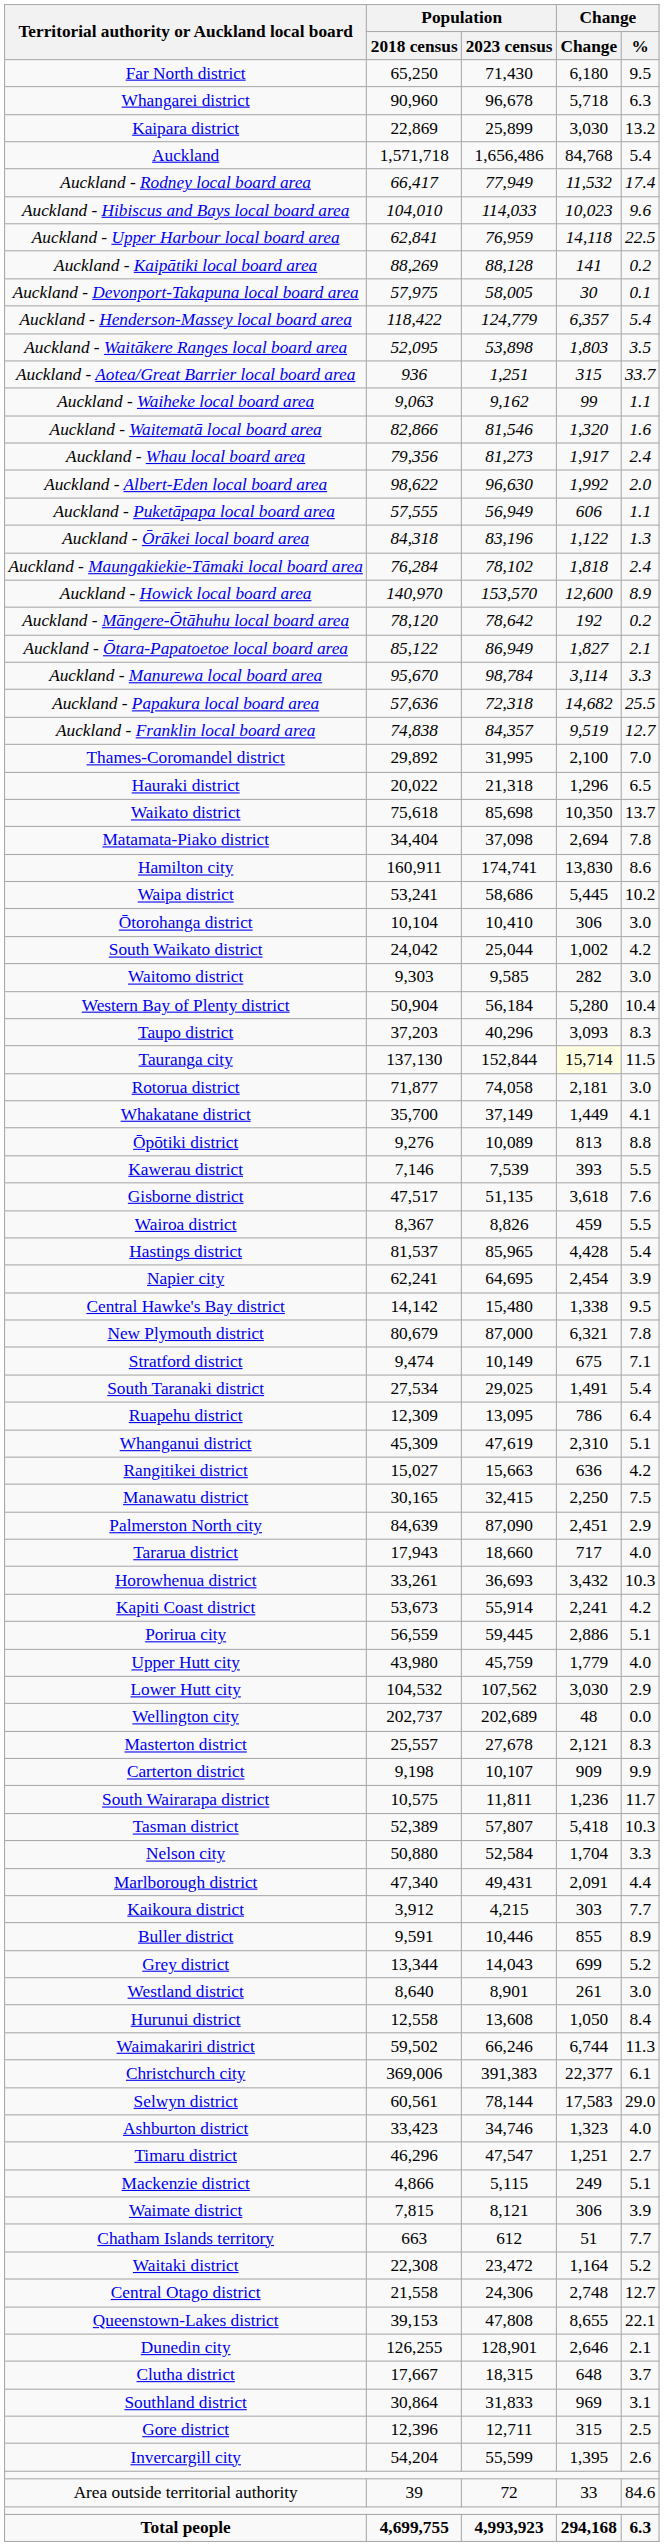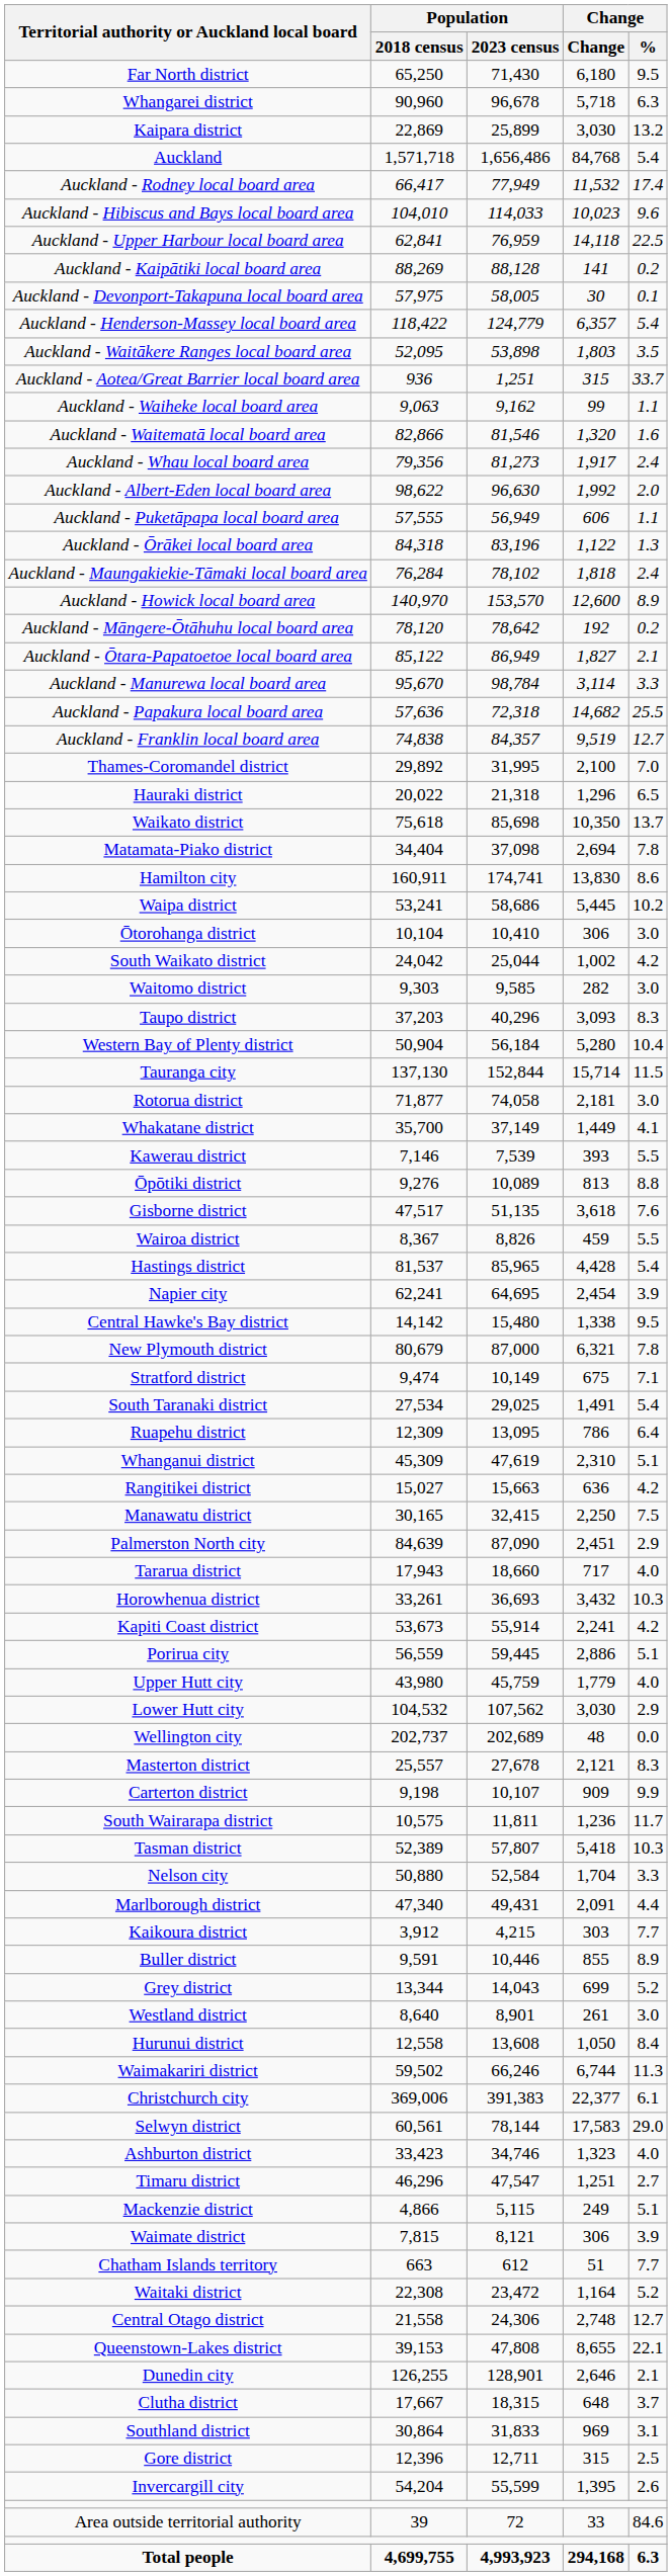 <table class="wikitable sortable mw-collapsible mw-collapsed" style="text-align:center;">
 <tr>
 <th rowspan="2">Territorial authority or Auckland local board</th>
 <th colspan="2">Population</th>
 <th colspan="2">Change</th>
 </tr>
 <tr>
 <th>2018 census</th>
 <th>2023 census</th>
 <th>Change</th>
 <th>%</th>
 </tr>
 <tr>
 <td><a href='#'>Far North district</a></td>
 <td>65,250</td>
 <td>71,430</td>
 <td>6,180</td>
 <td>9.5</td>
 </tr>
 <tr>
 <td><a href='#'>Whangarei district</a></td>
 <td>90,960</td>
 <td>96,678</td>
 <td>5,718</td>
 <td>6.3</td>
 </tr>
 <tr>
 <td><a href='#'>Kaipara district</a></td>
 <td>22,869</td>
 <td>25,899</td>
 <td>3,030</td>
 <td>13.2</td>
 </tr>
 <tr>
 <td><a href='#'>Auckland</a></td>
 <td>1,571,718</td>
 <td>1,656,486</td>
 <td>84,768</td>
 <td>5.4</td>
 </tr>
 <tr>
 <td><em>Auckland - <a href='#'>Rodney local board area</a></em></td>
 <td><em>66,417</em></td>
 <td><em>77,949</em></td>
 <td><em>11,532</em></td>
 <td><em>17.4</em></td>
 </tr>
 <tr>
 <td><em>Auckland - <a href='#'>Hibiscus and Bays local board area</a></em></td>
 <td><em>104,010</em></td>
 <td><em>114,033</em></td>
 <td><em>10,023</em></td>
 <td><em>9.6</em></td>
 </tr>
 <tr>
 <td><em>Auckland - <a href='#'>Upper Harbour local board area</a></em></td>
 <td><em>62,841</em></td>
 <td><em>76,959</em></td>
 <td><em>14,118</em></td>
 <td><em>22.5</em></td>
 </tr>
 <tr>
 <td><em>Auckland - <a href='#'>Kaipātiki local board area</a></em></td>
 <td><em>88,269</em></td>
 <td><em>88,128</em></td>
 <td><em>141</em></td>
 <td><em>0.2</em></td>
 </tr>
 <tr>
 <td><em>Auckland - <a href='#'>Devonport-Takapuna local board area</a></em></td>
 <td><em>57,975</em></td>
 <td><em>58,005</em></td>
 <td><em>30</em></td>
 <td><em>0.1</em></td>
 </tr>
 <tr>
 <td><em>Auckland - <a href='#'>Henderson-Massey local board area</a></em></td>
 <td><em>118,422</em></td>
 <td><em>124,779</em></td>
 <td><em>6,357</em></td>
 <td><em>5.4</em></td>
 </tr>
 <tr>
 <td><em>Auckland - <a href='#'>Waitākere Ranges local board area</a></em></td>
 <td><em>52,095</em></td>
 <td><em>53,898</em></td>
 <td><em>1,803</em></td>
 <td><em>3.5</em></td>
 </tr>
 <tr>
 <td><em>Auckland - <a href='#'>Aotea/Great Barrier local board area</a></em></td>
 <td><em>936</em></td>
 <td><em>1,251</em></td>
 <td><em>315</em></td>
 <td><em>33.7</em></td>
 </tr>
 <tr>
 <td><em>Auckland - <a href='#'>Waiheke local board area</a></em></td>
 <td><em>9,063</em></td>
 <td><em>9,162</em></td>
 <td><em>99</em></td>
 <td><em>1.1</em></td>
 </tr>
 <tr>
 <td><em>Auckland - <a href='#'>Waitematā local board area</a></em></td>
 <td><em>82,866</em></td>
 <td><em>81,546</em></td>
 <td><em>1,320</em></td>
 <td><em>1.6</em></td>
 </tr>
 <tr>
 <td><em>Auckland - <a href='#'>Whau local board area</a></em></td>
 <td><em>79,356</em></td>
 <td><em>81,273</em></td>
 <td><em>1,917</em></td>
 <td><em>2.4</em></td>
 </tr>
 <tr>
 <td><em>Auckland - <a href='#'>Albert-Eden local board area</a></em></td>
 <td><em>98,622</em></td>
 <td><em>96,630</em></td>
 <td><em>1,992</em></td>
 <td><em>2.0</em></td>
 </tr>
 <tr>
 <td><em>    Auckland - <a href='#'>Puketāpapa local board area</a></em></td>
 <td><em>57,555</em></td>
 <td><em>56,949</em></td>
 <td><em>606</em></td>
 <td><em>1.1</em></td>
 </tr>
 <tr>
 <td><em>Auckland - <a href='#'>Ōrākei local board area</a></em></td>
 <td><em>84,318</em></td>
 <td><em>83,196</em></td>
 <td><em>1,122</em></td>
 <td><em>1.3</em></td>
 </tr>
 <tr>
 <td><em>Auckland - <a href='#'>Maungakiekie-Tāmaki local board area</a></em></td>
 <td><em>76,284</em></td>
 <td><em>78,102</em></td>
 <td><em>1,818</em></td>
 <td><em>2.4</em></td>
 </tr>
 <tr>
 <td><em>Auckland - <a href='#'>Howick local board area</a></em></td>
 <td><em>140,970</em></td>
 <td><em>153,570</em></td>
 <td><em>12,600</em></td>
 <td><em>8.9</em></td>
 </tr>
 <tr>
 <td><em>Auckland - <a href='#'>Māngere-Ōtāhuhu local board area</a></em></td>
 <td><em>78,120</em></td>
 <td><em>78,642</em></td>
 <td><em>192</em></td>
 <td><em>0.2</em></td>
 </tr>
 <tr>
 <td><em>Auckland - <a href='#'>Ōtara-Papatoetoe local board area</a></em></td>
 <td><em>85,122</em></td>
 <td><em>86,949</em></td>
 <td><em>1,827</em></td>
 <td><em>2.1</em></td>
 </tr>
 <tr>
 <td><em>Auckland - <a href='#'>Manurewa local board area</a></em></td>
 <td><em>95,670</em></td>
 <td><em>98,784</em></td>
 <td><em>3,114</em></td>
 <td><em>3.3</em></td>
 </tr>
 <tr>
 <td><em>Auckland - <a href='#'>Papakura local board area</a></em></td>
 <td><em>57,636</em></td>
 <td><em>72,318</em></td>
 <td><em>14,682</em></td>
 <td><em>25.5</em></td>
 </tr>
 <tr>
 <td><em>Auckland - <a href='#'>Franklin local board area</a></em></td>
 <td><em>74,838</em></td>
 <td><em>84,357</em></td>
 <td><em>9,519</em></td>
 <td><em>12.7</em></td>
 </tr>
 <tr>
 <td><a href='#'>Thames-Coromandel district</a></td>
 <td>29,892</td>
 <td>31,995</td>
 <td><em></em>2,100</td>
 <td><em></em>7.0</td>
 </tr>
 <tr>
 <td><a href='#'>Hauraki district</a></td>
 <td>20,022</td>
 <td>21,318</td>
 <td>1,296</td>
 <td>6.5</td>
 </tr>
 <tr>
 <td><a href='#'>Waikato district</a></td>
 <td>75,618</td>
 <td>85,698</td>
 <td>10,350</td>
 <td>13.7</td>
 </tr>
 <tr>
 <td><a href='#'>Matamata-Piako district</a></td>
 <td>34,404</td>
 <td>37,098</td>
 <td>2,694</td>
 <td>7.8</td>
 </tr>
 <tr>
 <td><a href='#'>Hamilton city</a></td>
 <td>160,911</td>
 <td>174,741</td>
 <td>13,830</td>
 <td>8.6</td>
 </tr>
 <tr>
 <td><a href='#'>Waipa district</a></td>
 <td>53,241</td>
 <td>58,686</td>
 <td>5,445</td>
 <td>10.2</td>
 </tr>
 <tr>
 <td><a href='#'>Ōtorohanga district</a></td>
 <td>10,104</td>
 <td>10,410</td>
 <td>306</td>
 <td>3.0</td>
 </tr>
 <tr>
 <td><a href='#'>South Waikato district</a></td>
 <td>24,042</td>
 <td>25,044</td>
 <td>1,002</td>
 <td>4.2</td>
 </tr>
 <tr>
 <td><a href='#'>Waitomo district</a></td>
 <td>9,303</td>
 <td>9,585</td>
 <td>282</td>
 <td>3.0</td>
 </tr>
 <tr>
+<td><a href='#'>Taupo district</a></td>
+<td>37,203</td>
+<td>40,296</td>
+<td>3,093</td>
+<td>8.3</td>
+</tr>
+<tr>
 <td><a href='#'>Western Bay of Plenty district</a></td>
 <td>50,904</td>
 <td>56,184</td>
 <td>5,280</td>
 <td>10.4</td>
 </tr>
 <tr>
-<td><a href='#'>Taupo district</a></td>
-<td>37,203</td>
-<td>40,296</td>
-<td>3,093</td>
-<td>8.3</td>
-</tr>
-<tr>
 <td><a href='#'>Tauranga city</a></td>
 <td>137,130</td>
 <td>152,844</td>
-<td style="background: lightyellow;">15,714</td>
+<td>15,714</td>
 <td>11.5</td>
 </tr>
 <tr>
 <td><a href='#'>Rotorua district</a></td>
 <td>71,877</td>
 <td>74,058</td>
 <td>2,181</td>
 <td>3.0</td>
 </tr>
 <tr>
 <td><a href='#'>Whakatane district</a></td>
 <td>35,700</td>
 <td>37,149</td>
 <td>1,449</td>
 <td>4.1</td>
 </tr>
 <tr>
+<td><a href='#'>Kawerau district</a></td>
+<td>7,146</td>
+<td>7,539</td>
+<td>393</td>
+<td>5.5</td>
+</tr>
+<tr>
 <td><a href='#'>Ōpōtiki district</a></td>
 <td>9,276</td>
 <td>10,089</td>
 <td>813</td>
 <td>8.8</td>
-</tr>
-<tr>
-<td><a href='#'>Kawerau district</a></td>
-<td>7,146</td>
-<td>7,539</td>
-<td>393</td>
-<td>5.5</td>
 </tr>
 <tr>
 <td><a href='#'>Gisborne district</a></td>
 <td>47,517</td>
 <td>51,135</td>
 <td>3,618</td>
 <td>7.6</td>
 </tr>
 <tr>
 <td><a href='#'>Wairoa district</a></td>
 <td>8,367</td>
 <td>8,826</td>
 <td>459</td>
 <td>5.5</td>
 </tr>
 <tr>
 <td><a href='#'>Hastings district</a></td>
 <td>81,537</td>
 <td>85,965</td>
 <td>4,428</td>
 <td>5.4</td>
 </tr>
 <tr>
 <td><a href='#'>Napier city</a></td>
 <td>62,241</td>
 <td>64,695</td>
 <td>2,454</td>
 <td>3.9</td>
 </tr>
 <tr>
 <td><a href='#'>Central Hawke's Bay district</a></td>
 <td>14,142</td>
 <td>15,480</td>
 <td>1,338</td>
 <td>9.5</td>
 </tr>
 <tr>
 <td><a href='#'>New Plymouth district</a></td>
 <td>80,679</td>
 <td>87,000</td>
 <td>6,321</td>
 <td>7.8</td>
 </tr>
 <tr>
 <td><a href='#'>Stratford district</a></td>
 <td>9,474</td>
 <td>10,149</td>
 <td>675</td>
 <td>7.1</td>
 </tr>
 <tr>
 <td><a href='#'>South Taranaki district</a></td>
 <td>27,534</td>
 <td>29,025</td>
 <td>1,491</td>
 <td>5.4</td>
 </tr>
 <tr>
 <td><a href='#'>Ruapehu district</a></td>
 <td>12,309</td>
 <td>13,095</td>
 <td>786</td>
 <td>6.4</td>
 </tr>
 <tr>
 <td><a href='#'>Whanganui district</a></td>
 <td>45,309</td>
 <td>47,619</td>
 <td>2,310</td>
 <td>5.1</td>
 </tr>
 <tr>
 <td><a href='#'>Rangitikei district</a></td>
 <td>15,027</td>
 <td>15,663</td>
 <td>636</td>
 <td>4.2</td>
 </tr>
 <tr>
 <td><a href='#'>Manawatu district</a></td>
 <td>30,165</td>
 <td>32,415</td>
 <td>2,250</td>
 <td>7.5</td>
 </tr>
 <tr>
 <td><a href='#'>Palmerston North city</a></td>
 <td>84,639</td>
 <td>87,090</td>
 <td>2,451</td>
 <td>2.9</td>
 </tr>
 <tr>
 <td><a href='#'>Tararua district</a></td>
 <td>17,943</td>
 <td>18,660</td>
 <td>717</td>
 <td>4.0</td>
 </tr>
 <tr>
 <td><a href='#'>Horowhenua district</a></td>
 <td>33,261</td>
 <td>36,693</td>
 <td>3,432</td>
 <td>10.3</td>
 </tr>
 <tr>
 <td><a href='#'>Kapiti Coast district</a></td>
 <td>53,673</td>
 <td>55,914</td>
 <td>2,241</td>
 <td>4.2</td>
 </tr>
 <tr>
 <td><a href='#'>Porirua city</a></td>
 <td>56,559</td>
 <td>59,445</td>
 <td>2,886</td>
 <td>5.1</td>
 </tr>
 <tr>
 <td><a href='#'>Upper Hutt city</a></td>
 <td>43,980</td>
 <td>45,759</td>
 <td>1,779</td>
 <td>4.0</td>
 </tr>
 <tr>
 <td><a href='#'>Lower Hutt city</a></td>
 <td>104,532</td>
 <td>107,562</td>
 <td>3,030</td>
 <td>2.9</td>
 </tr>
 <tr>
 <td><a href='#'>Wellington city</a></td>
 <td>202,737</td>
 <td>202,689</td>
 <td><em></em>48</td>
 <td>0.0</td>
 </tr>
 <tr>
 <td><a href='#'>Masterton district</a></td>
 <td>25,557</td>
 <td>27,678</td>
 <td>2,121</td>
 <td>8.3</td>
 </tr>
 <tr>
 <td><a href='#'>Carterton district</a></td>
 <td>9,198</td>
 <td>10,107</td>
 <td>909</td>
 <td>9.9</td>
 </tr>
 <tr>
 <td><a href='#'>South Wairarapa district</a></td>
 <td>10,575</td>
 <td>11,811</td>
 <td>1,236</td>
 <td>11.7</td>
 </tr>
 <tr>
 <td><a href='#'>Tasman district</a></td>
 <td>52,389</td>
 <td>57,807</td>
 <td>5,418</td>
 <td>10.3</td>
 </tr>
 <tr>
 <td><a href='#'>Nelson city</a></td>
 <td>50,880</td>
 <td>52,584</td>
 <td>1,704</td>
 <td>3.3</td>
 </tr>
 <tr>
 <td><a href='#'>Marlborough district</a></td>
 <td>47,340</td>
 <td>49,431</td>
 <td>2,091</td>
 <td>4.4</td>
 </tr>
 <tr>
 <td><a href='#'>Kaikoura district</a></td>
 <td>3,912</td>
 <td>4,215</td>
 <td>303</td>
 <td>7.7</td>
 </tr>
 <tr>
 <td><a href='#'>Buller district</a></td>
 <td>9,591</td>
 <td>10,446</td>
 <td>855</td>
 <td>8.9</td>
 </tr>
 <tr>
 <td><a href='#'>Grey district</a></td>
 <td>13,344</td>
 <td>14,043</td>
 <td>699</td>
 <td>5.2</td>
 </tr>
 <tr>
 <td><a href='#'>Westland district</a></td>
 <td>8,640</td>
 <td>8,901</td>
 <td>261</td>
 <td>3.0</td>
 </tr>
 <tr>
 <td><a href='#'>Hurunui district</a></td>
 <td>12,558</td>
 <td>13,608</td>
 <td>1,050</td>
 <td>8.4</td>
 </tr>
 <tr>
 <td><a href='#'>Waimakariri district</a></td>
 <td>59,502</td>
 <td>66,246</td>
 <td>6,744</td>
 <td>11.3</td>
 </tr>
 <tr>
 <td><a href='#'>Christchurch city</a></td>
 <td>369,006</td>
 <td>391,383</td>
 <td>22,377</td>
 <td>6.1</td>
 </tr>
 <tr>
 <td><a href='#'>Selwyn district</a></td>
 <td>60,561</td>
 <td>78,144</td>
 <td>17,583</td>
 <td>29.0</td>
 </tr>
 <tr>
 <td><a href='#'>Ashburton district</a></td>
 <td>33,423</td>
 <td>34,746</td>
 <td>1,323</td>
 <td>4.0</td>
 </tr>
 <tr>
 <td><a href='#'>Timaru district</a></td>
 <td>46,296</td>
 <td>47,547</td>
 <td>1,251</td>
 <td>2.7</td>
 </tr>
 <tr>
 <td><a href='#'>Mackenzie district</a></td>
 <td>4,866</td>
 <td>5,115</td>
 <td>249</td>
 <td>5.1</td>
 </tr>
 <tr>
 <td><a href='#'>Waimate district</a></td>
 <td>7,815</td>
 <td>8,121</td>
 <td>306</td>
 <td>3.9</td>
 </tr>
 <tr>
 <td><a href='#'>Chatham Islands territory</a></td>
 <td>663</td>
 <td>612</td>
 <td><em></em>51</td>
 <td><em></em>7.7</td>
 </tr>
 <tr>
 <td><a href='#'>Waitaki district</a></td>
 <td>22,308</td>
 <td>23,472</td>
 <td>1,164</td>
 <td>5.2</td>
 </tr>
 <tr>
 <td><a href='#'>Central Otago district</a></td>
 <td>21,558</td>
 <td>24,306</td>
 <td>2,748</td>
 <td>12.7</td>
 </tr>
 <tr>
 <td><a href='#'>Queenstown-Lakes district</a></td>
 <td>39,153</td>
 <td>47,808</td>
 <td>8,655</td>
 <td>22.1</td>
 </tr>
 <tr>
 <td><a href='#'>Dunedin city</a></td>
 <td>126,255</td>
 <td>128,901</td>
 <td>2,646</td>
 <td>2.1</td>
 </tr>
 <tr>
 <td><a href='#'>Clutha district</a></td>
 <td>17,667</td>
 <td>18,315</td>
 <td>648</td>
 <td>3.7</td>
 </tr>
 <tr>
 <td><a href='#'>Southland district</a></td>
 <td>30,864</td>
 <td>31,833</td>
 <td>969</td>
 <td>3.1</td>
 </tr>
 <tr>
 <td><a href='#'>Gore district</a></td>
 <td>12,396</td>
 <td>12,711</td>
 <td>315</td>
 <td>2.5</td>
 </tr>
 <tr>
 <td><a href='#'>Invercargill city</a></td>
 <td>54,204</td>
 <td>55,599</td>
 <td>1,395</td>
 <td>2.6</td>
 </tr>
 <tr>
 <td colspan="5"></td>
 </tr>
 <tr>
 <td>Area outside territorial authority</td>
 <td>39</td>
 <td>72</td>
 <td><strong></strong>33</td>
 <td><strong></strong>84.6</td>
 </tr>
 <tr>
 <td colspan="5"></td>
 </tr>
 <tr>
 <td><strong>Total people</strong></td>
 <td><strong>4,699,755</strong></td>
 <td><strong>4,993,923</strong></td>
 <td><strong>294,168</strong></td>
 <td><strong>6.3</strong></td>
 </tr>
 </table>
